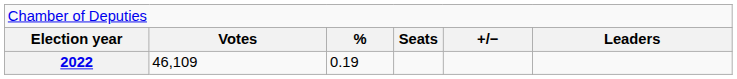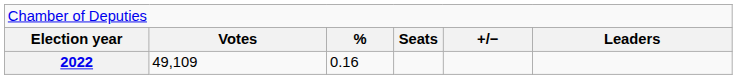 <table class=wikitable style="width:50%; border:1px #AAAAFF solid">
 <tr>
 <td colspan=6><a href='#'>Chamber of Deputies</a></td>
 </tr>
 <tr>
 <th width=13%>Election year</th>
 <th width=16%>Votes</th>
 <th width=6%>%</th>
 <th width=1%>Seats</th>
 <th width=8%>+/−</th>
 <th width=18%>Leaders</th>
 </tr>
 <tr>
 <th><a href='#'>2022</a></th>
-<td>46,109</td>
-<td>0.19</td>
+<td>49,109</td>
+<td>0.16</td>
 <td></td>
 <td></td>
 <td></td>
 </tr>
 </table>
